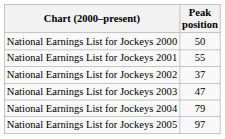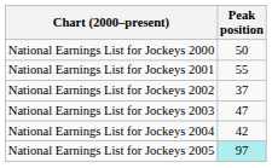 <table class="wikitable sortable">
 <tr>
 <th>Chart (2000–present)</th>
 <th>Peak<br>position</th>
 </tr>
 <tr>
 <td>National Earnings List for Jockeys 2000</td>
 <td style="text-align:center;">50</td>
 </tr>
 <tr>
 <td>National Earnings List for Jockeys 2001</td>
 <td style="text-align:center;">55</td>
 </tr>
 <tr>
 <td>National Earnings List for Jockeys 2002</td>
 <td style="text-align:center;">37</td>
 </tr>
 <tr>
 <td>National Earnings List for Jockeys 2003</td>
 <td style="text-align:center;">47</td>
 </tr>
 <tr>
 <td>National Earnings List for Jockeys 2004</td>
-<td style="text-align:center;">79</td>
+<td style="text-align:center;">42</td>
 </tr>
 <tr>
 <td>National Earnings List for Jockeys 2005</td>
-<td style="text-align:center;">97</td>
+<td style="background: paleturquoise; text-align:center;">97</td>
 </tr>
 </table>
